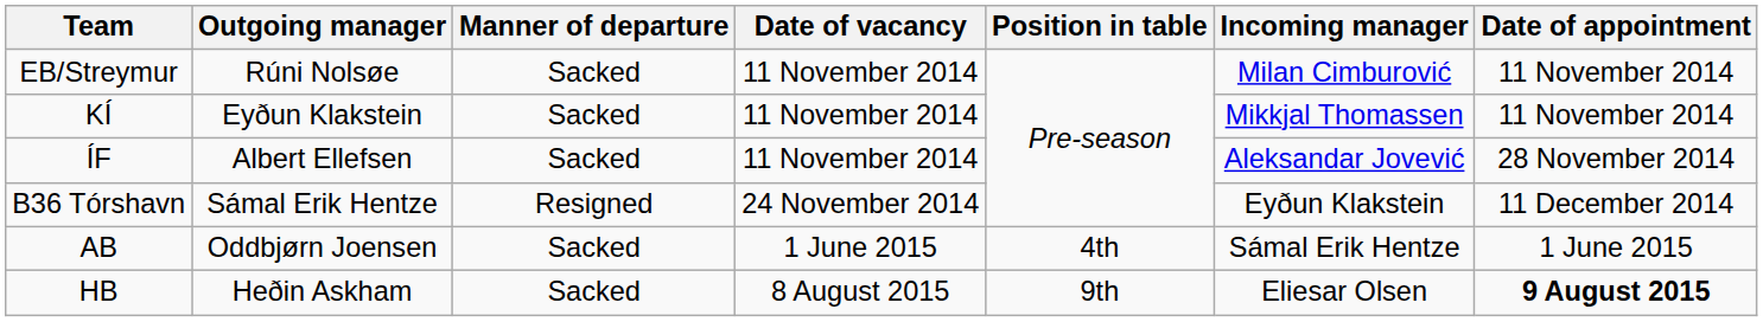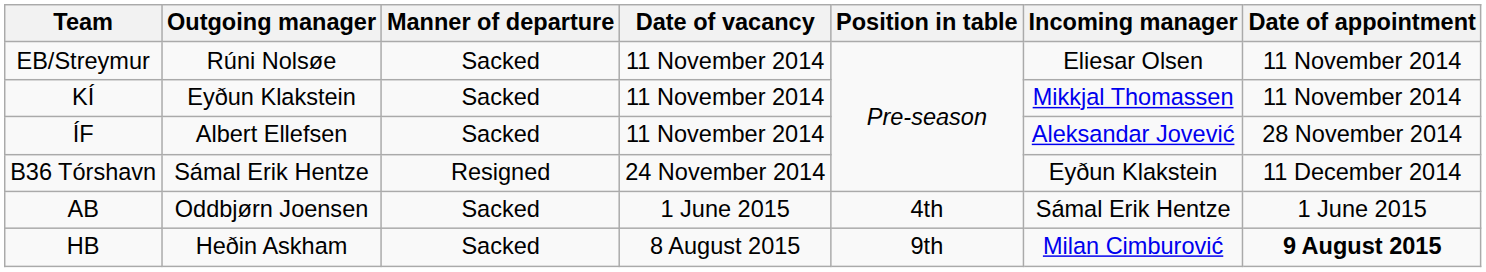 <table class="wikitable" style="text-align: center;">
 <tr>
 <th>Team</th>
 <th>Outgoing manager</th>
 <th>Manner of departure</th>
 <th>Date of vacancy</th>
 <th>Position in table</th>
 <th>Incoming manager</th>
 <th>Date of appointment</th>
 </tr>
 <tr>
 <td>EB/Streymur</td>
 <td> Rúni Nolsøe</td>
 <td>Sacked</td>
 <td>11 November 2014</td>
 <td rowspan=4><em>Pre-season</em></td>
-<td> <a href='#'>Milan Cimburović</a></td>
+<td> Eliesar Olsen</td>
 <td>11 November 2014</td>
 </tr>
 <tr>
 <td>KÍ</td>
 <td> Eyðun Klakstein</td>
 <td>Sacked</td>
 <td>11 November 2014</td>
 <td> <a href='#'>Mikkjal Thomassen</a></td>
 <td>11 November 2014</td>
 </tr>
 <tr>
 <td>ÍF</td>
 <td> Albert Ellefsen</td>
 <td>Sacked</td>
 <td>11 November 2014</td>
 <td> <a href='#'>Aleksandar Jovević</a></td>
 <td>28 November 2014</td>
 </tr>
 <tr>
 <td>B36 Tórshavn</td>
 <td> Sámal Erik Hentze</td>
 <td>Resigned</td>
 <td>24 November 2014</td>
 <td> Eyðun Klakstein</td>
 <td>11 December 2014</td>
 </tr>
 <tr>
 <td>AB</td>
 <td> Oddbjørn Joensen</td>
 <td>Sacked</td>
 <td>1 June 2015</td>
 <td>4th</td>
 <td> Sámal Erik Hentze</td>
 <td>1 June 2015</td>
 </tr>
 <tr>
 <td>HB</td>
 <td> Heðin Askham</td>
 <td>Sacked</td>
 <td>8 August 2015</td>
 <td>9th</td>
-<td> Eliesar Olsen</td>
+<td> <a href='#'>Milan Cimburović</a></td>
 <td><strong>9 August 2015</strong></td>
 </tr>
 </table>
